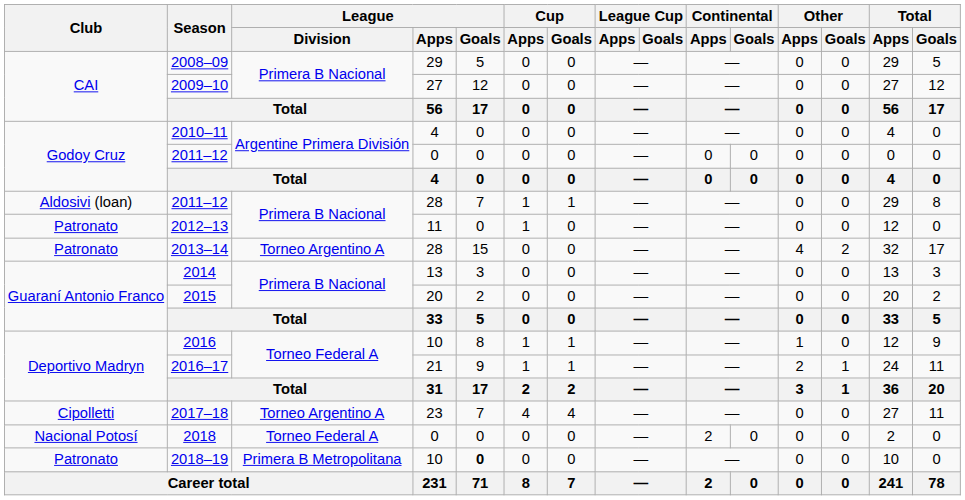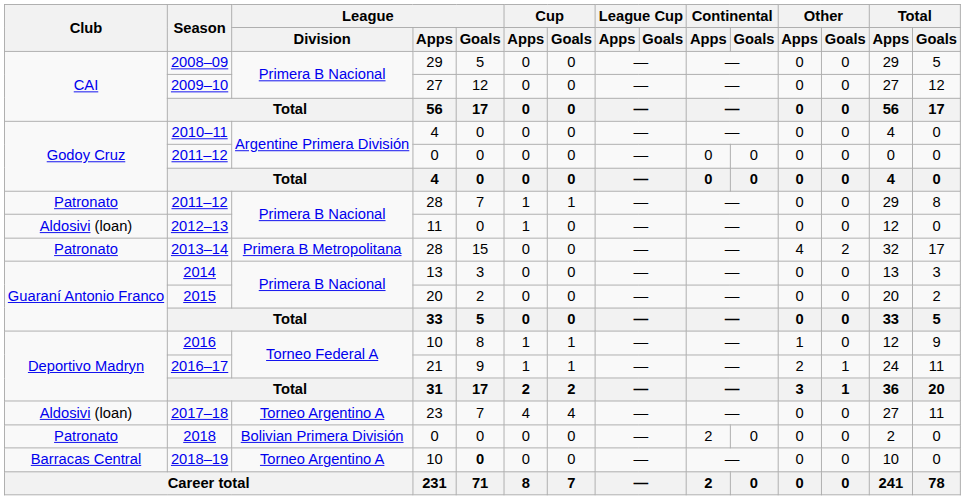 <table class="wikitable" style="text-align:center">
 <tr>
 <th rowspan="2">Club</th>
 <th rowspan="2">Season</th>
 <th colspan="3">League</th>
 <th colspan="2">Cup</th>
 <th colspan="2">League Cup</th>
 <th colspan="2">Continental</th>
 <th colspan="2">Other</th>
 <th colspan="2">Total</th>
 </tr>
 <tr>
 <th>Division</th>
 <th>Apps</th>
 <th>Goals</th>
 <th>Apps</th>
 <th>Goals</th>
 <th>Apps</th>
 <th>Goals</th>
 <th>Apps</th>
 <th>Goals</th>
 <th>Apps</th>
 <th>Goals</th>
 <th>Apps</th>
 <th>Goals</th>
 </tr>
 <tr>
 <td rowspan="3"><a href='#'>CAI</a></td>
 <td><a href='#'>2008–09</a></td>
 <td rowspan="2"><a href='#'>Primera B Nacional</a></td>
 <td>29</td>
 <td>5</td>
 <td>0</td>
 <td>0</td>
 <td colspan="2">—</td>
 <td colspan="2">—</td>
 <td>0</td>
 <td>0</td>
 <td>29</td>
 <td>5</td>
 </tr>
 <tr>
 <td><a href='#'>2009–10</a></td>
 <td>27</td>
 <td>12</td>
 <td>0</td>
 <td>0</td>
 <td colspan="2">—</td>
 <td colspan="2">—</td>
 <td>0</td>
 <td>0</td>
 <td>27</td>
 <td>12</td>
 </tr>
 <tr>
 <th colspan="2">Total</th>
 <th>56</th>
 <th>17</th>
 <th>0</th>
 <th>0</th>
 <th colspan="2">—</th>
 <th colspan="2">—</th>
 <th>0</th>
 <th>0</th>
 <th>56</th>
 <th>17</th>
 </tr>
 <tr>
 <td rowspan="3"><a href='#'>Godoy Cruz</a></td>
 <td><a href='#'>2010–11</a></td>
 <td rowspan="2"><a href='#'>Argentine Primera División</a></td>
 <td>4</td>
 <td>0</td>
 <td>0</td>
 <td>0</td>
 <td colspan="2">—</td>
 <td colspan="2">—</td>
 <td>0</td>
 <td>0</td>
 <td>4</td>
 <td>0</td>
 </tr>
 <tr>
 <td><a href='#'>2011–12</a></td>
 <td>0</td>
 <td>0</td>
 <td>0</td>
 <td>0</td>
 <td colspan="2">—</td>
 <td>0</td>
 <td>0</td>
 <td>0</td>
 <td>0</td>
 <td>0</td>
 <td>0</td>
 </tr>
 <tr>
 <th colspan="2">Total</th>
 <th>4</th>
 <th>0</th>
 <th>0</th>
 <th>0</th>
 <th colspan="2">—</th>
 <th>0</th>
 <th>0</th>
 <th>0</th>
 <th>0</th>
 <th>4</th>
 <th>0</th>
 </tr>
 <tr>
-<td rowspan="1"><a href='#'>Aldosivi</a> (loan)</td>
+<td rowspan="1"><a href='#'>Patronato</a></td>
 <td><a href='#'>2011–12</a></td>
 <td rowspan="2"><a href='#'>Primera B Nacional</a></td>
 <td>28</td>
 <td>7</td>
 <td>1</td>
 <td>1</td>
 <td colspan="2">—</td>
 <td colspan="2">—</td>
 <td>0</td>
 <td>0</td>
 <td>29</td>
 <td>8</td>
 </tr>
 <tr>
-<td rowspan="1"><a href='#'>Patronato</a></td>
+<td rowspan="1"><a href='#'>Aldosivi</a> (loan)</td>
 <td><a href='#'>2012–13</a></td>
 <td>11</td>
 <td>0</td>
 <td>1</td>
 <td>0</td>
 <td colspan="2">—</td>
 <td colspan="2">—</td>
 <td>0</td>
 <td>0</td>
 <td>12</td>
 <td>0</td>
 </tr>
 <tr>
 <td rowspan="1"><a href='#'>Patronato</a></td>
 <td><a href='#'>2013–14</a></td>
-<td rowspan="1"><a href='#'>Torneo Argentino A</a></td>
+<td rowspan="1"><a href='#'>Primera B Metropolitana</a></td>
 <td>28</td>
 <td>15</td>
 <td>0</td>
 <td>0</td>
 <td colspan="2">—</td>
 <td colspan="2">—</td>
 <td>4</td>
 <td>2</td>
 <td>32</td>
 <td>17</td>
 </tr>
 <tr>
 <td rowspan="3"><a href='#'>Guaraní Antonio Franco</a></td>
 <td><a href='#'>2014</a></td>
 <td rowspan="2"><a href='#'>Primera B Nacional</a></td>
 <td>13</td>
 <td>3</td>
 <td>0</td>
 <td>0</td>
 <td colspan="2">—</td>
 <td colspan="2">—</td>
 <td>0</td>
 <td>0</td>
 <td>13</td>
 <td>3</td>
 </tr>
 <tr>
 <td><a href='#'>2015</a></td>
 <td>20</td>
 <td>2</td>
 <td>0</td>
 <td>0</td>
 <td colspan="2">—</td>
 <td colspan="2">—</td>
 <td>0</td>
 <td>0</td>
 <td>20</td>
 <td>2</td>
 </tr>
 <tr>
 <th colspan="2">Total</th>
 <th>33</th>
 <th>5</th>
 <th>0</th>
 <th>0</th>
 <th colspan="2">—</th>
 <th colspan="2">—</th>
 <th>0</th>
 <th>0</th>
 <th>33</th>
 <th>5</th>
 </tr>
 <tr>
 <td rowspan="3"><a href='#'>Deportivo Madryn</a></td>
 <td><a href='#'>2016</a></td>
 <td rowspan="2"><a href='#'>Torneo Federal A</a></td>
 <td>10</td>
 <td>8</td>
 <td>1</td>
 <td>1</td>
 <td colspan="2">—</td>
 <td colspan="2">—</td>
 <td>1</td>
 <td>0</td>
 <td>12</td>
 <td>9</td>
 </tr>
 <tr>
 <td><a href='#'>2016–17</a></td>
 <td>21</td>
 <td>9</td>
 <td>1</td>
 <td>1</td>
 <td colspan="2">—</td>
 <td colspan="2">—</td>
 <td>2</td>
 <td>1</td>
 <td>24</td>
 <td>11</td>
 </tr>
 <tr>
 <th colspan="2">Total</th>
 <th>31</th>
 <th>17</th>
 <th>2</th>
 <th>2</th>
 <th colspan="2">—</th>
 <th colspan="2">—</th>
 <th>3</th>
 <th>1</th>
 <th>36</th>
 <th>20</th>
 </tr>
 <tr>
-<td rowspan="1"><a href='#'>Cipolletti</a></td>
+<td rowspan="1"><a href='#'>Aldosivi</a> (loan)</td>
 <td><a href='#'>2017–18</a></td>
 <td rowspan="1"><a href='#'>Torneo Argentino A</a></td>
 <td>23</td>
 <td>7</td>
 <td>4</td>
 <td>4</td>
 <td colspan="2">—</td>
 <td colspan="2">—</td>
 <td>0</td>
 <td>0</td>
 <td>27</td>
 <td>11</td>
 </tr>
 <tr>
-<td rowspan="1"><a href='#'>Nacional Potosí</a></td>
+<td rowspan="1"><a href='#'>Patronato</a></td>
 <td><a href='#'>2018</a></td>
-<td rowspan="1"><a href='#'>Torneo Federal A</a></td>
+<td rowspan="1"><a href='#'>Bolivian Primera División</a></td>
 <td>0</td>
 <td>0</td>
 <td>0</td>
 <td>0</td>
 <td colspan="2">—</td>
 <td>2</td>
 <td>0</td>
 <td>0</td>
 <td>0</td>
 <td>2</td>
 <td>0</td>
 </tr>
 <tr>
-<td rowspan="1"><a href='#'>Patronato</a></td>
+<td rowspan="1"><a href='#'>Barracas Central</a></td>
 <td><a href='#'>2018–19</a></td>
-<td rowspan="1"><a href='#'>Primera B Metropolitana</a></td>
+<td rowspan="1"><a href='#'>Torneo Argentino A</a></td>
 <td>10</td>
 <td><strong>0</strong></td>
 <td>0</td>
 <td>0</td>
 <td colspan="2">—</td>
 <td colspan="2">—</td>
 <td>0</td>
 <td>0</td>
 <td>10</td>
 <td>0</td>
 </tr>
 <tr>
 <th colspan="3">Career total</th>
 <th>231</th>
 <th>71</th>
 <th>8</th>
 <th>7</th>
 <th colspan="2">—</th>
 <th>2</th>
 <th>0</th>
 <th>0</th>
 <th>0</th>
 <th>241</th>
 <th>78</th>
 </tr>
 </table>
